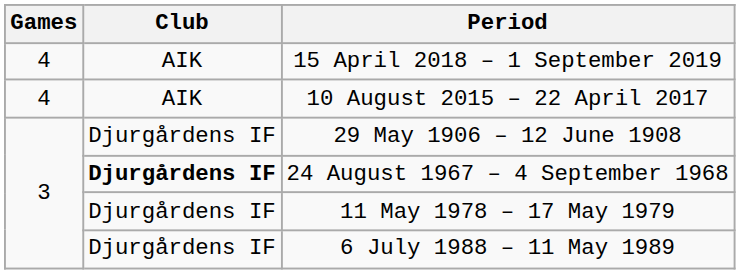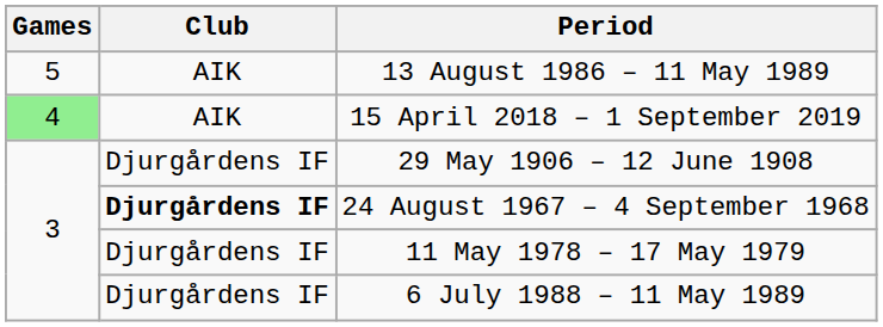 <table class="wikitable" style="font-size:90%; text-align: center">
 <tr>
 <th>Games</th>
 <th>Club</th>
 <th>Period</th>
 </tr>
 <tr>
-<td>4</td>
+<td>5</td>
+<td>AIK</td>
+<td>13 August 1986 – 11 May 1989</td>
+</tr>
+<tr>
+<td style="background: lightgreen;">4</td>
 <td>AIK</td>
 <td>15 April 2018 – 1 September 2019</td>
-</tr>
-<tr>
-<td>4</td>
-<td>AIK</td>
-<td>10 August 2015 – 22 April 2017</td>
 </tr>
 <tr>
 <td rowspan=4>3</td>
 <td>Djurgårdens IF</td>
 <td>29 May 1906 – 12 June 1908</td>
 </tr>
 <tr>
 <td><strong>Djurgårdens IF</strong></td>
 <td>24 August 1967 – 4 September 1968</td>
 </tr>
 <tr>
 <td>Djurgårdens IF</td>
 <td>11 May 1978 – 17 May 1979</td>
 </tr>
 <tr>
 <td>Djurgårdens IF</td>
 <td>6 July 1988 – 11 May 1989</td>
 </tr>
 </table>
